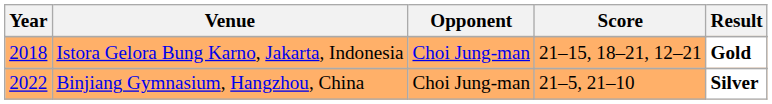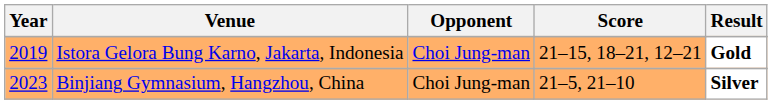 <table class="sortable wikitable" style="font-size: 90%;">
 <tr>
 <th>Year</th>
 <th>Venue</th>
 <th>Opponent</th>
 <th>Score</th>
 <th>Result</th>
 </tr>
 <tr>
 </tr>
 <tr style="background:#FFB069">
-<td align="center"><a href='#'>2018</a></td>
+<td align="center"><a href='#'>2019</a></td>
 <td align="left"><a href='#'>Istora Gelora Bung Karno</a>, <a href='#'>Jakarta</a>, Indonesia</td>
 <td align="left"> <a href='#'>Choi Jung-man</a></td>
 <td align="left">21–15, 18–21, 12–21</td>
 <td style="text-align:left; background:white"> <strong>Gold</strong></td>
 </tr>
 <tr>
 </tr>
 <tr style="background:#FFB069">
-<td align="center"><a href='#'>2022</a></td>
+<td align="center"><a href='#'>2023</a></td>
 <td align="left"><a href='#'>Binjiang Gymnasium</a>, <a href='#'>Hangzhou</a>, China</td>
 <td align="left"> Choi Jung-man</td>
 <td align="left">21–5, 21–10</td>
 <td style="text-align:left; background:white"> <strong>Silver</strong></td>
 </tr>
 </table>
